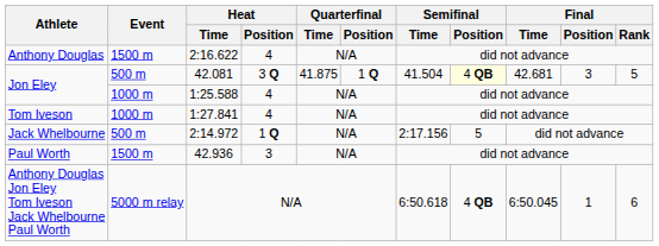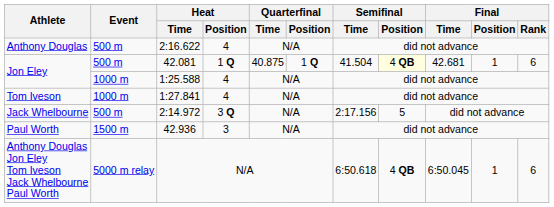 <table class="wikitable" border="1" style="font-size:100%">
 <tr>
 <th rowspan=2>Athlete</th>
 <th rowspan=2>Event</th>
 <th colspan=2>Heat</th>
 <th colspan=2>Quarterfinal</th>
 <th colspan=2>Semifinal</th>
 <th colspan=3>Final</th>
 </tr>
 <tr>
 <th>Time</th>
 <th>Position</th>
 <th>Time</th>
 <th>Position</th>
 <th>Time</th>
 <th>Position</th>
 <th>Time</th>
 <th>Position</th>
 <th>Rank</th>
 </tr>
 <tr>
 <td><a href='#'>Anthony Douglas</a></td>
-<td><a href='#'>1500 m</a></td>
+<td><a href='#'>500 m</a></td>
 <td align=center>2:16.622</td>
 <td align=center>4</td>
 <td colspan=2 align=center>N/A</td>
 <td align=center colspan=5>did not advance</td>
 </tr>
 <tr>
 <td rowspan=2><a href='#'>Jon Eley</a></td>
 <td><a href='#'>500 m</a></td>
 <td align=center>42.081</td>
-<td align=center>3 <strong>Q</strong></td>
-<td align=center>41.875</td>
+<td align=center>1 <strong>Q</strong></td>
+<td align=center>40.875</td>
 <td align=center>1 <strong>Q</strong></td>
 <td align=center>41.504</td>
 <td align=center style="background: lightyellow;">4 <strong>QB</strong></td>
 <td align=center>42.681</td>
-<td align=center>3</td>
-<td align=center>5</td>
+<td align=center>1</td>
+<td align=center>6</td>
 </tr>
 <tr>
 <td><a href='#'>1000 m</a></td>
 <td align=center>1:25.588</td>
 <td align=center>4</td>
 <td colspan=2 align=center>N/A</td>
 <td align=center colspan=5>did not advance</td>
 </tr>
 <tr>
 <td><a href='#'>Tom Iveson</a></td>
 <td><a href='#'>1000 m</a></td>
 <td align=center>1:27.841</td>
 <td align=center>4</td>
 <td colspan=2 align=center>N/A</td>
 <td align=center colspan=5>did not advance</td>
 </tr>
 <tr>
 <td><a href='#'>Jack Whelbourne</a></td>
 <td><a href='#'>500 m</a></td>
 <td align=center>2:14.972</td>
-<td align=center>1 <strong>Q</strong></td>
+<td align=center>3 <strong>Q</strong></td>
 <td colspan=2 align=center>N/A</td>
 <td align=center>2:17.156</td>
 <td align=center>5</td>
 <td align=center colspan=3>did not advance</td>
 </tr>
 <tr>
 <td><a href='#'>Paul Worth</a></td>
 <td><a href='#'>1500 m</a></td>
 <td align=center>42.936</td>
 <td align=center>3</td>
 <td colspan=2 align=center>N/A</td>
 <td align=center colspan=5>did not advance</td>
 </tr>
 <tr>
 <td><a href='#'>Anthony Douglas</a><br><a href='#'>Jon Eley</a><br><a href='#'>Tom Iveson</a><br><a href='#'>Jack Whelbourne</a><br><a href='#'>Paul Worth</a></td>
 <td rowspan=1><a href='#'>5000 m relay</a></td>
 <td colspan=4 align=center>N/A</td>
 <td align=center>6:50.618</td>
 <td align=center>4 <strong>QB</strong></td>
 <td align=center>6:50.045</td>
 <td align=center>1</td>
 <td align=center>6</td>
 </tr>
 </table>
